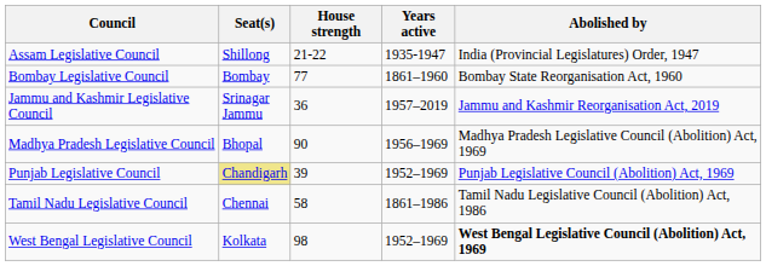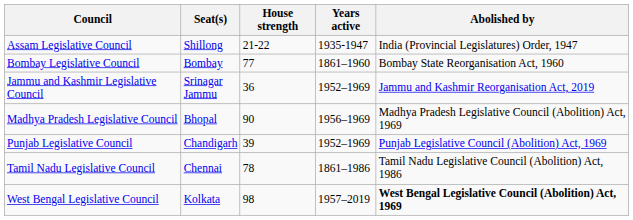 <table class="wikitable sortable">
 <tr>
 <th>Council</th>
 <th>Seat(s)</th>
 <th>House strength</th>
 <th>Years active</th>
 <th>Abolished by</th>
 </tr>
 <tr>
 <td><a href='#'>Assam Legislative Council</a></td>
 <td><a href='#'>Shillong</a></td>
 <td>21-22</td>
 <td>1935-1947</td>
 <td>India (Provincial Legislatures) Order, 1947</td>
 </tr>
 <tr>
 <td><a href='#'>Bombay Legislative Council</a></td>
 <td><a href='#'>Bombay</a></td>
 <td>77</td>
 <td>1861–1960</td>
 <td>Bombay State Reorganisation Act, 1960</td>
 </tr>
 <tr>
 <td><a href='#'>Jammu and Kashmir Legislative Council</a></td>
 <td><a href='#'>Srinagar</a> <br><a href='#'>Jammu</a> </td>
 <td>36</td>
-<td>1957–2019</td>
+<td>1952–1969</td>
 <td><a href='#'>Jammu and Kashmir Reorganisation Act, 2019</a></td>
 </tr>
 <tr>
 <td><a href='#'>Madhya Pradesh Legislative Council</a></td>
 <td><a href='#'>Bhopal</a></td>
 <td>90</td>
 <td>1956–1969</td>
 <td>Madhya Pradesh Legislative Council (Abolition) Act, 1969</td>
 </tr>
 <tr>
 <td><a href='#'>Punjab Legislative Council</a></td>
-<td style="background: khaki;"><a href='#'>Chandigarh</a></td>
+<td><a href='#'>Chandigarh</a></td>
 <td>39</td>
 <td>1952–1969</td>
 <td><a href='#'>Punjab Legislative Council (Abolition) Act, 1969</a></td>
 </tr>
 <tr>
 <td><a href='#'>Tamil Nadu Legislative Council</a></td>
 <td><a href='#'>Chennai</a></td>
-<td>58</td>
+<td>78</td>
 <td>1861–1986</td>
 <td>Tamil Nadu Legislative Council (Abolition) Act, 1986</td>
 </tr>
 <tr>
 <td><a href='#'>West Bengal Legislative Council</a></td>
 <td><a href='#'>Kolkata</a></td>
 <td>98</td>
-<td>1952–1969</td>
+<td>1957–2019</td>
 <td><strong>West Bengal Legislative Council (Abolition) Act, 1969</strong></td>
 </tr>
 </table>
